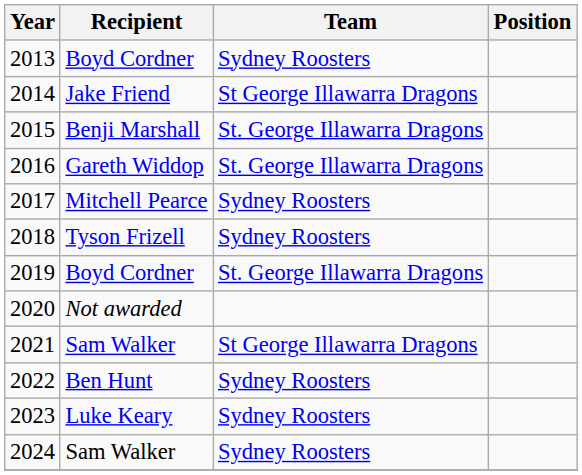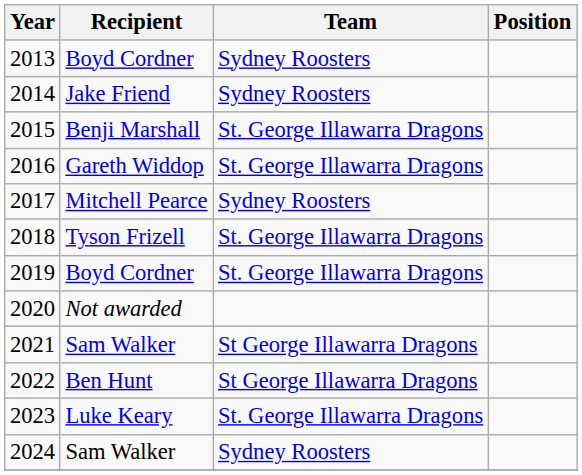 <table class="wikitable sortable" border="1">
 <tr>
 <th>Year</th>
 <th>Recipient</th>
 <th>Team</th>
 <th>Position</th>
 </tr>
 <tr>
 <td>2013</td>
 <td><a href='#'>Boyd Cordner</a></td>
 <td> <a href='#'>Sydney Roosters</a></td>
 <td></td>
 </tr>
 <tr>
 <td>2014</td>
 <td><a href='#'>Jake Friend</a></td>
-<td> <a href='#'>St George Illawarra Dragons</a></td>
+<td> <a href='#'>Sydney Roosters</a></td>
 <td></td>
 </tr>
 <tr>
 <td>2015</td>
 <td><a href='#'>Benji Marshall</a></td>
 <td> <a href='#'>St. George Illawarra Dragons</a></td>
 <td></td>
 </tr>
 <tr>
 <td>2016</td>
 <td><a href='#'>Gareth Widdop</a></td>
 <td> <a href='#'>St. George Illawarra Dragons</a></td>
 <td></td>
 </tr>
 <tr>
 <td>2017</td>
 <td><a href='#'>Mitchell Pearce</a></td>
 <td> <a href='#'>Sydney Roosters</a></td>
 <td></td>
 </tr>
 <tr>
 <td>2018</td>
 <td><a href='#'>Tyson Frizell</a></td>
-<td> <a href='#'>Sydney Roosters</a></td>
+<td> <a href='#'>St. George Illawarra Dragons</a></td>
 <td></td>
 </tr>
 <tr>
 <td>2019</td>
 <td><a href='#'>Boyd Cordner</a></td>
 <td> <a href='#'>St. George Illawarra Dragons</a></td>
 <td></td>
 </tr>
 <tr>
 <td>2020</td>
 <td><em>Not awarded</em></td>
 <td></td>
 <td></td>
 </tr>
 <tr>
 <td>2021</td>
 <td><a href='#'>Sam Walker</a></td>
 <td> <a href='#'>St George Illawarra Dragons</a></td>
 <td></td>
 </tr>
 <tr>
 <td>2022</td>
 <td><a href='#'>Ben Hunt</a></td>
-<td> <a href='#'>Sydney Roosters</a></td>
+<td> <a href='#'>St George Illawarra Dragons</a></td>
 <td></td>
 </tr>
 <tr>
 <td>2023</td>
 <td><a href='#'>Luke Keary</a></td>
-<td> <a href='#'>Sydney Roosters</a></td>
+<td> <a href='#'>St. George Illawarra Dragons</a></td>
 <td></td>
 </tr>
 <tr>
 <td>2024</td>
 <td>Sam Walker</td>
 <td> <a href='#'>Sydney Roosters</a></td>
 <td></td>
 </tr>
 <tr>
 </tr>
 </table>
